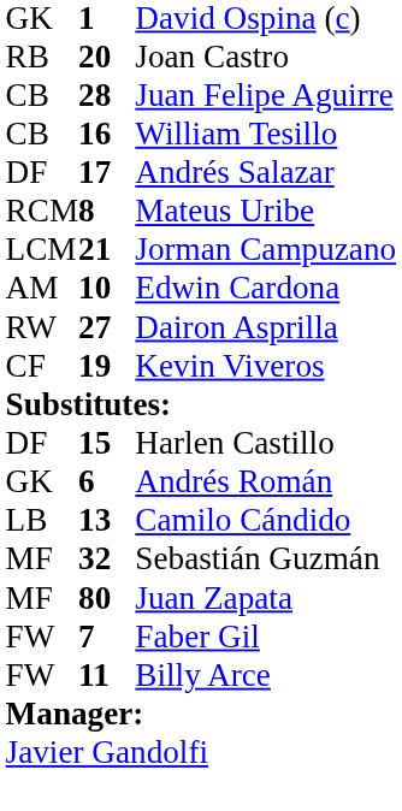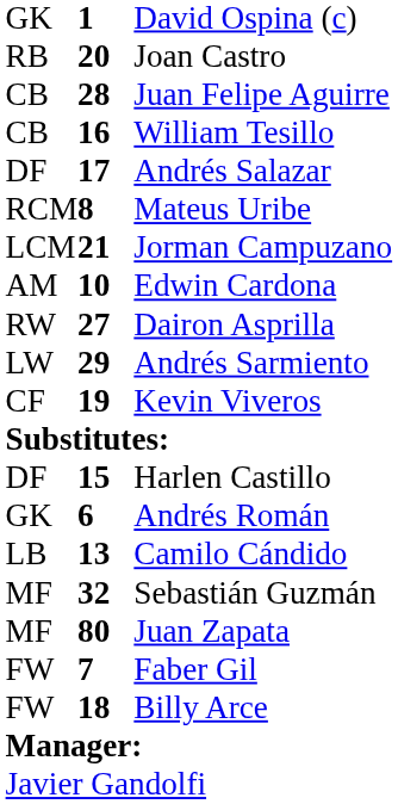 <table style="font-size:90%; margin:0.2em auto;" cellspacing="0" cellpadding="0">
 <tr>
 <th width="25"></th>
 <th width="25"></th>
 </tr>
 <tr>
 <td>GK</td>
 <td><strong>1</strong></td>
 <td> <a href='#'>David Ospina</a> (<a href='#'>c</a>)</td>
 <td></td>
 <td></td>
 </tr>
 <tr>
 <td>RB</td>
 <td><strong>20</strong></td>
 <td> Joan Castro</td>
 <td></td>
 <td></td>
 </tr>
 <tr>
 <td>CB</td>
 <td><strong>28</strong></td>
 <td> <a href='#'>Juan Felipe Aguirre</a></td>
 <td></td>
 </tr>
 <tr>
 <td>CB</td>
 <td><strong>16</strong></td>
 <td> <a href='#'>William Tesillo</a></td>
 </tr>
 <tr>
 <td>DF</td>
 <td><strong>17</strong></td>
 <td> <a href='#'>Andrés Salazar</a></td>
 <td></td>
 <td></td>
 </tr>
 <tr>
 <td>RCM</td>
 <td><strong>8</strong></td>
 <td> <a href='#'>Mateus Uribe</a></td>
 <td></td>
 <td></td>
 </tr>
 <tr>
 <td>LCM</td>
 <td><strong>21</strong></td>
 <td> <a href='#'>Jorman Campuzano</a></td>
 <td></td>
 </tr>
 <tr>
 <td>AM</td>
 <td><strong>10</strong></td>
 <td> <a href='#'>Edwin Cardona</a></td>
 <td></td>
 </tr>
 <tr>
 <td>RW</td>
 <td><strong>27</strong></td>
 <td> <a href='#'>Dairon Asprilla</a></td>
 </tr>
 <tr>
+<td>LW</td>
+<td><strong>29</strong></td>
+<td> <a href='#'>Andrés Sarmiento</a></td>
+<td></td>
+<td></td>
+</tr>
+<tr>
 <td>CF</td>
 <td><strong>19</strong></td>
 <td> <a href='#'>Kevin Viveros</a></td>
 </tr>
 <tr>
 <td colspan=3><strong>Substitutes:</strong></td>
 </tr>
 <tr>
 <td>DF</td>
 <td><strong>15</strong></td>
 <td> Harlen Castillo</td>
 <td></td>
 <td></td>
 </tr>
 <tr>
 <td>GK</td>
 <td><strong>6</strong></td>
 <td> <a href='#'>Andrés Román</a></td>
 <td></td>
 <td></td>
 </tr>
 <tr>
 <td>LB</td>
 <td><strong>13</strong></td>
 <td> <a href='#'>Camilo Cándido</a></td>
 <td></td>
 <td></td>
 </tr>
 <tr>
 <td>MF</td>
 <td><strong>32</strong></td>
 <td> Sebastián Guzmán</td>
 </tr>
 <tr>
 <td>MF</td>
 <td><strong>80</strong></td>
 <td> <a href='#'>Juan Zapata</a></td>
 <td></td>
 <td></td>
 </tr>
 <tr>
 <td>FW</td>
 <td><strong>7</strong></td>
 <td> <a href='#'>Faber Gil</a></td>
 </tr>
 <tr>
 <td>FW</td>
-<td><strong>11</strong></td>
+<td><strong>18</strong></td>
 <td> <a href='#'>Billy Arce</a></td>
 <td></td>
 <td></td>
 </tr>
 <tr>
 <td colspan=3><strong>Manager:</strong></td>
 </tr>
 <tr>
 <td colspan="4"> <a href='#'>Javier Gandolfi</a></td>
 </tr>
 </table>
